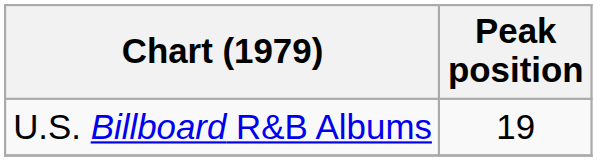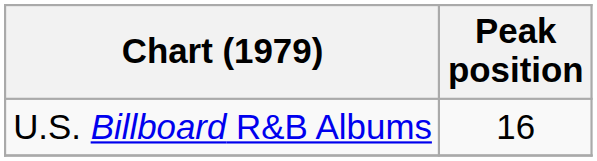 <table class="wikitable">
 <tr>
 <th>Chart (1979)</th>
 <th>Peak<br>position</th>
 </tr>
 <tr>
 <td>U.S. <a href='#'><em>Billboard</em> R&B Albums</a></td>
-<td align="center">19</td>
+<td align="center">16</td>
 </tr>
 <tr>
 </tr>
 </table>
